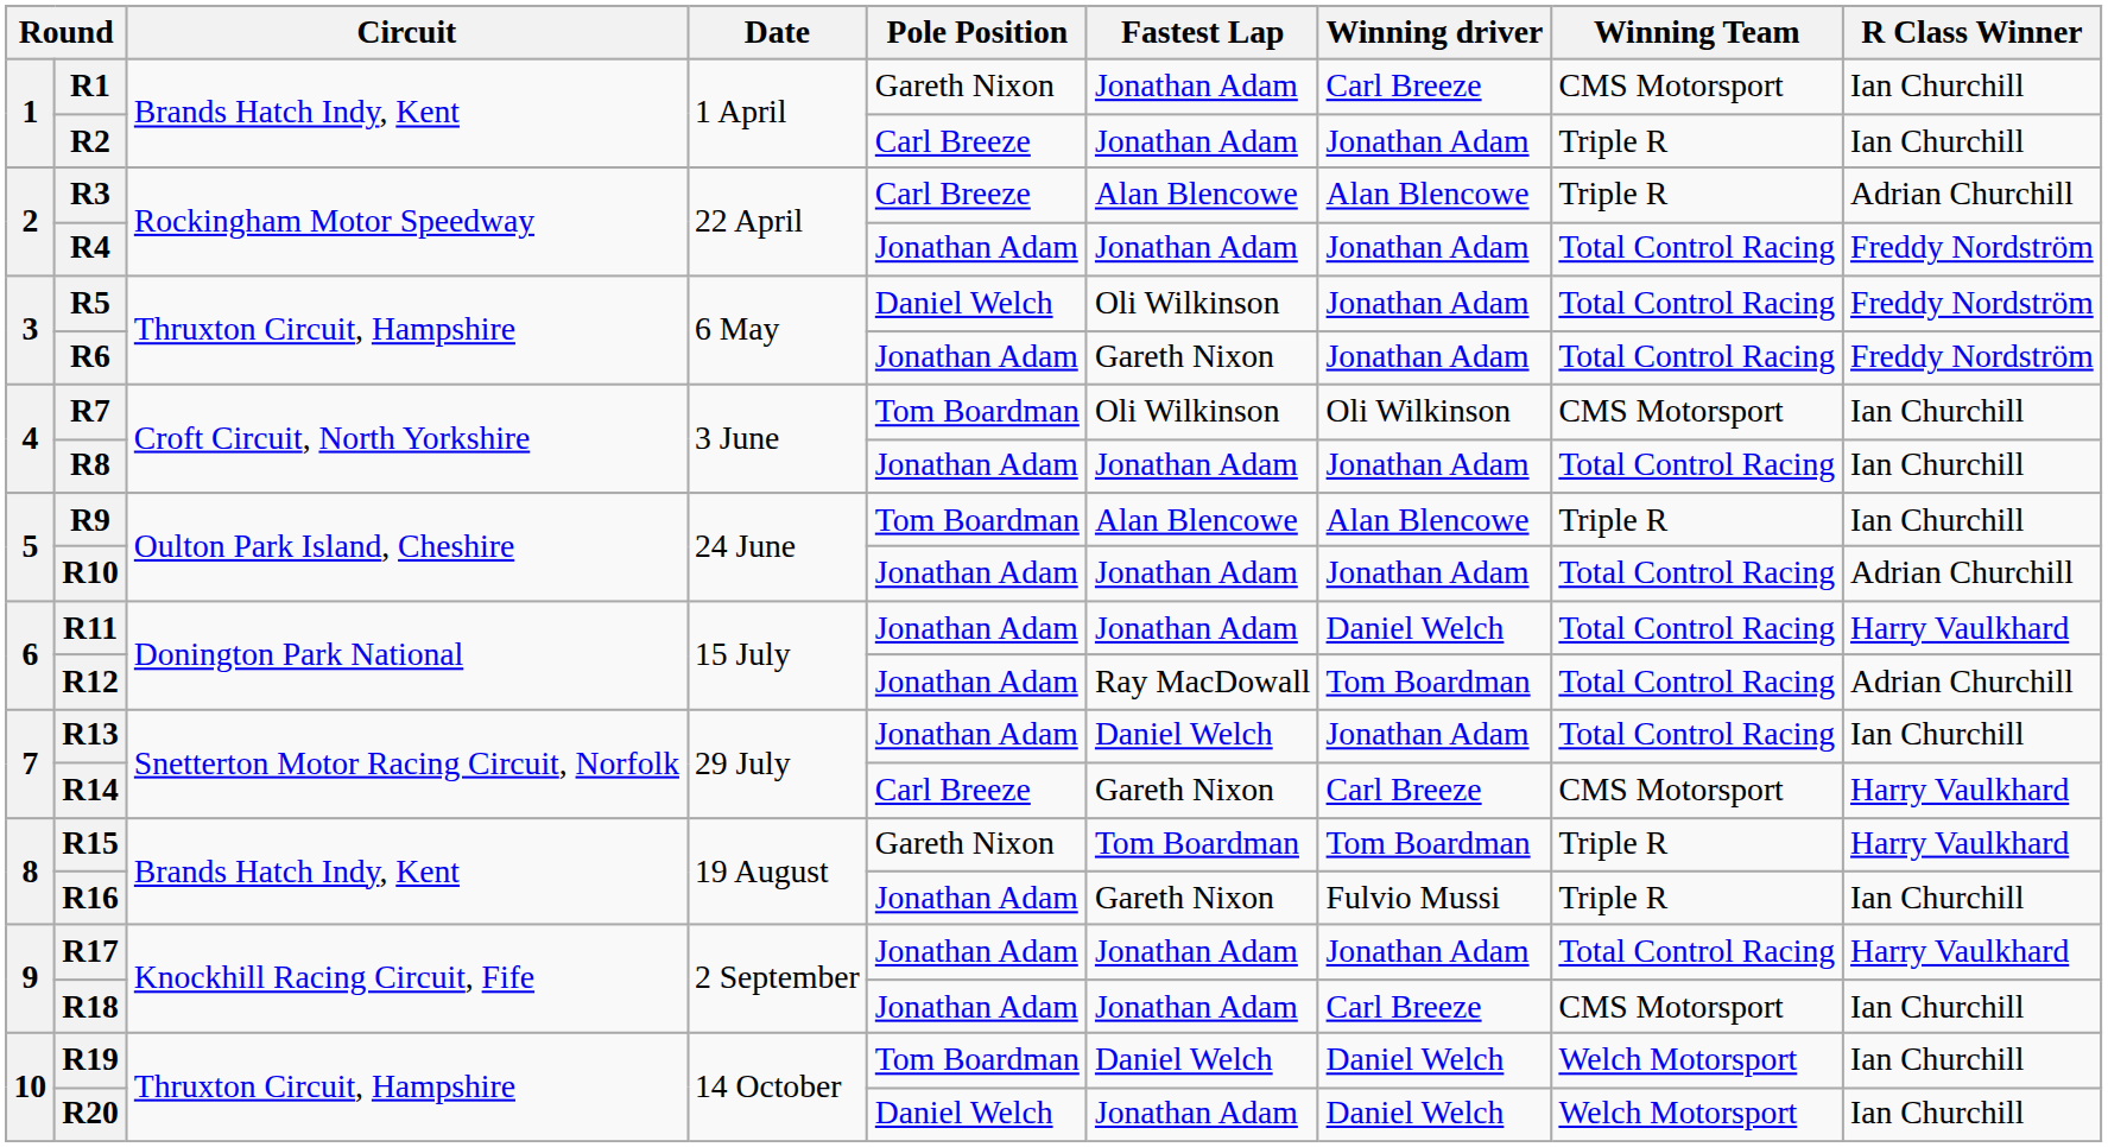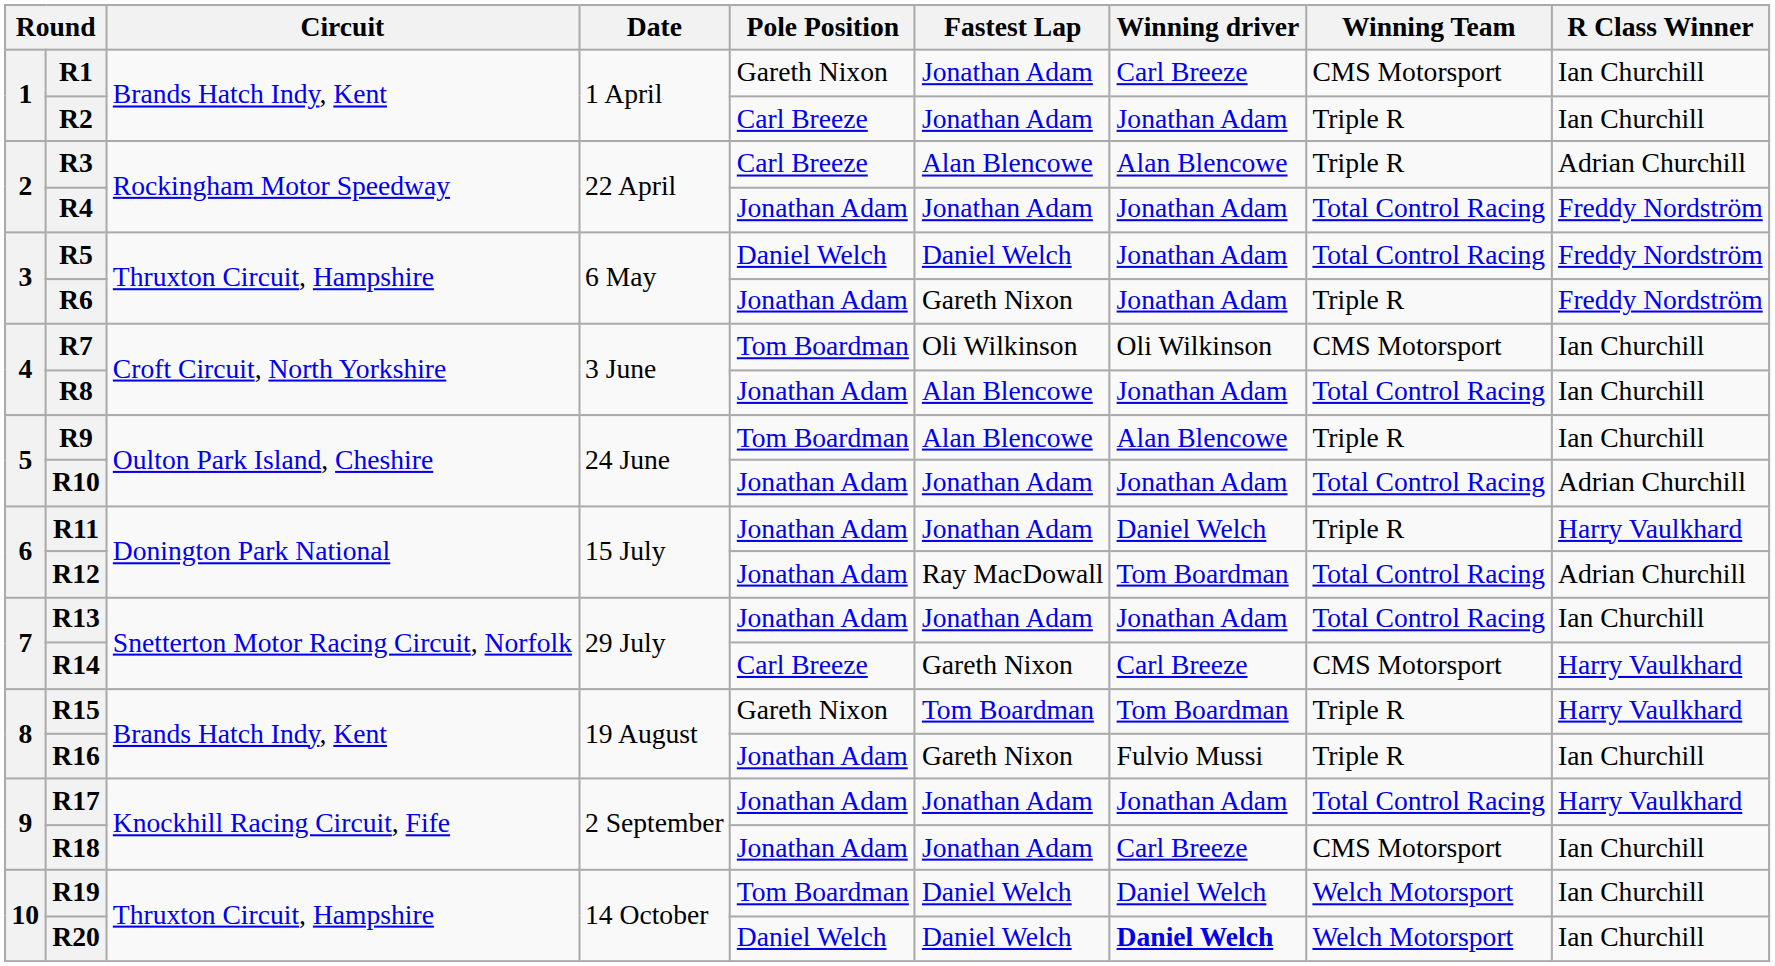 <table class="wikitable" style="font-size: 85%">
 <tr>
 <th colspan=2>Round</th>
 <th>Circuit</th>
 <th>Date</th>
 <th>Pole Position</th>
 <th>Fastest Lap</th>
 <th>Winning driver</th>
 <th>Winning Team</th>
 <th>R Class Winner</th>
 </tr>
 <tr>
 <th rowspan=2>1</th>
 <th>R1</th>
 <td rowspan=2><a href='#'>Brands Hatch Indy</a>, <a href='#'>Kent</a></td>
 <td rowspan=2>1 April</td>
 <td> Gareth Nixon</td>
 <td> <a href='#'>Jonathan Adam</a></td>
 <td> <a href='#'>Carl Breeze</a></td>
 <td>CMS Motorsport</td>
 <td> Ian Churchill</td>
 </tr>
 <tr>
 <th>R2</th>
 <td> <a href='#'>Carl Breeze</a></td>
 <td> <a href='#'>Jonathan Adam</a></td>
 <td> <a href='#'>Jonathan Adam</a></td>
 <td>Triple R</td>
 <td> Ian Churchill</td>
 </tr>
 <tr>
 <th rowspan=2>2</th>
 <th>R3</th>
 <td rowspan=2><a href='#'>Rockingham Motor Speedway</a></td>
 <td rowspan=2>22 April</td>
 <td> <a href='#'>Carl Breeze</a></td>
 <td> <a href='#'>Alan Blencowe</a></td>
 <td> <a href='#'>Alan Blencowe</a></td>
 <td>Triple R</td>
 <td> Adrian Churchill</td>
 </tr>
 <tr>
 <th>R4</th>
 <td> <a href='#'>Jonathan Adam</a></td>
 <td> <a href='#'>Jonathan Adam</a></td>
 <td> <a href='#'>Jonathan Adam</a></td>
 <td><a href='#'>Total Control Racing</a></td>
 <td> <a href='#'>Freddy Nordström</a></td>
 </tr>
 <tr>
 <th rowspan=2>3</th>
 <th>R5</th>
 <td rowspan=2><a href='#'>Thruxton Circuit</a>, <a href='#'>Hampshire</a></td>
 <td rowspan=2>6 May</td>
 <td> <a href='#'>Daniel Welch</a></td>
-<td> Oli Wilkinson</td>
+<td> <a href='#'>Daniel Welch</a></td>
 <td> <a href='#'>Jonathan Adam</a></td>
 <td><a href='#'>Total Control Racing</a></td>
 <td> <a href='#'>Freddy Nordström</a></td>
 </tr>
 <tr>
 <th>R6</th>
 <td> <a href='#'>Jonathan Adam</a></td>
 <td> Gareth Nixon</td>
 <td> <a href='#'>Jonathan Adam</a></td>
-<td><a href='#'>Total Control Racing</a></td>
+<td>Triple R</td>
 <td> <a href='#'>Freddy Nordström</a></td>
 </tr>
 <tr>
 <th rowspan=2>4</th>
 <th>R7</th>
 <td rowspan=2><a href='#'>Croft Circuit</a>, <a href='#'>North Yorkshire</a></td>
 <td rowspan=2>3 June</td>
 <td> <a href='#'>Tom Boardman</a></td>
 <td> Oli Wilkinson</td>
 <td> Oli Wilkinson</td>
 <td>CMS Motorsport</td>
 <td> Ian Churchill</td>
 </tr>
 <tr>
 <th>R8</th>
 <td> <a href='#'>Jonathan Adam</a></td>
-<td> <a href='#'>Jonathan Adam</a></td>
+<td> <a href='#'>Alan Blencowe</a></td>
 <td> <a href='#'>Jonathan Adam</a></td>
 <td><a href='#'>Total Control Racing</a></td>
 <td> Ian Churchill</td>
 </tr>
 <tr>
 <th rowspan=2>5</th>
 <th>R9</th>
 <td rowspan=2><a href='#'>Oulton Park Island</a>, <a href='#'>Cheshire</a></td>
 <td rowspan=2>24 June</td>
 <td> <a href='#'>Tom Boardman</a></td>
 <td> <a href='#'>Alan Blencowe</a></td>
 <td> <a href='#'>Alan Blencowe</a></td>
 <td>Triple R</td>
 <td> Ian Churchill</td>
 </tr>
 <tr>
 <th>R10</th>
 <td> <a href='#'>Jonathan Adam</a></td>
 <td> <a href='#'>Jonathan Adam</a></td>
 <td> <a href='#'>Jonathan Adam</a></td>
 <td><a href='#'>Total Control Racing</a></td>
 <td> Adrian Churchill</td>
 </tr>
 <tr>
 <th rowspan=2>6</th>
 <th>R11</th>
 <td rowspan=2><a href='#'>Donington Park National</a></td>
 <td rowspan=2>15 July</td>
 <td> <a href='#'>Jonathan Adam</a></td>
 <td> <a href='#'>Jonathan Adam</a></td>
 <td> <a href='#'>Daniel Welch</a></td>
-<td><a href='#'>Total Control Racing</a></td>
+<td>Triple R</td>
 <td> <a href='#'>Harry Vaulkhard</a></td>
 </tr>
 <tr>
 <th>R12</th>
 <td> <a href='#'>Jonathan Adam</a></td>
 <td> Ray MacDowall</td>
 <td> <a href='#'>Tom Boardman</a></td>
 <td><a href='#'>Total Control Racing</a></td>
 <td> Adrian Churchill</td>
 </tr>
 <tr>
 <th rowspan=2>7</th>
 <th>R13</th>
 <td rowspan=2><a href='#'>Snetterton Motor Racing Circuit</a>, <a href='#'>Norfolk</a></td>
 <td rowspan=2>29 July</td>
 <td> <a href='#'>Jonathan Adam</a></td>
-<td> <a href='#'>Daniel Welch</a></td>
+<td> <a href='#'>Jonathan Adam</a></td>
 <td> <a href='#'>Jonathan Adam</a></td>
 <td><a href='#'>Total Control Racing</a></td>
 <td> Ian Churchill</td>
 </tr>
 <tr>
 <th>R14</th>
 <td> <a href='#'>Carl Breeze</a></td>
 <td> Gareth Nixon</td>
 <td> <a href='#'>Carl Breeze</a></td>
 <td>CMS Motorsport</td>
 <td> <a href='#'>Harry Vaulkhard</a></td>
 </tr>
 <tr>
 <th rowspan=2>8</th>
 <th>R15</th>
 <td rowspan=2><a href='#'>Brands Hatch Indy</a>, <a href='#'>Kent</a></td>
 <td rowspan=2>19 August</td>
 <td> Gareth Nixon</td>
 <td> <a href='#'>Tom Boardman</a></td>
 <td> <a href='#'>Tom Boardman</a></td>
 <td>Triple R</td>
 <td> <a href='#'>Harry Vaulkhard</a></td>
 </tr>
 <tr>
 <th>R16</th>
 <td> <a href='#'>Jonathan Adam</a></td>
 <td> Gareth Nixon</td>
 <td> Fulvio Mussi</td>
 <td>Triple R</td>
 <td> Ian Churchill</td>
 </tr>
 <tr>
 <th rowspan=2>9</th>
 <th>R17</th>
 <td rowspan=2><a href='#'>Knockhill Racing Circuit</a>, <a href='#'>Fife</a></td>
 <td rowspan=2>2 September</td>
 <td> <a href='#'>Jonathan Adam</a></td>
 <td> <a href='#'>Jonathan Adam</a></td>
 <td> <a href='#'>Jonathan Adam</a></td>
 <td><a href='#'>Total Control Racing</a></td>
 <td> <a href='#'>Harry Vaulkhard</a></td>
 </tr>
 <tr>
 <th>R18</th>
 <td> <a href='#'>Jonathan Adam</a></td>
 <td> <a href='#'>Jonathan Adam</a></td>
 <td> <a href='#'>Carl Breeze</a></td>
 <td>CMS Motorsport</td>
 <td> Ian Churchill</td>
 </tr>
 <tr>
 <th rowspan=2>10</th>
 <th>R19</th>
 <td rowspan=2><a href='#'>Thruxton Circuit</a>, <a href='#'>Hampshire</a></td>
 <td rowspan=2>14 October</td>
 <td> <a href='#'>Tom Boardman</a></td>
 <td> <a href='#'>Daniel Welch</a></td>
 <td> <a href='#'>Daniel Welch</a></td>
 <td><a href='#'>Welch Motorsport</a></td>
 <td> Ian Churchill</td>
 </tr>
 <tr>
 <th>R20</th>
 <td> <a href='#'>Daniel Welch</a></td>
-<td> <a href='#'>Jonathan Adam</a></td>
 <td> <a href='#'>Daniel Welch</a></td>
+<td><strong> <a href='#'>Daniel Welch</a></strong></td>
 <td><a href='#'>Welch Motorsport</a></td>
 <td> Ian Churchill</td>
 </tr>
 </table>
